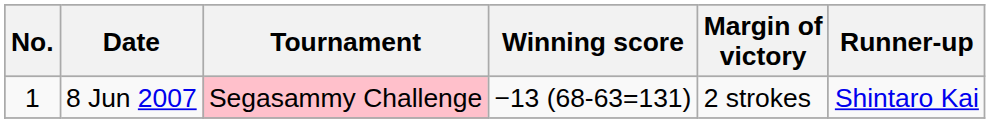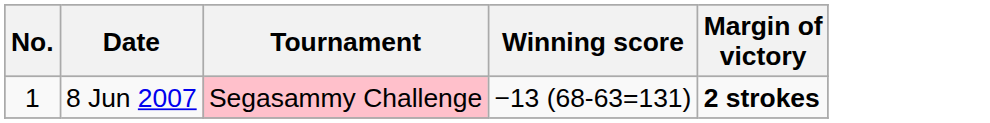 <table class="wikitable" style="font-size:95%;">
 <tr>
 <th>No.</th>
 <th>Date</th>
 <th>Tournament</th>
 <th>Winning score</th>
 <th>Margin of<br>victory</th>
-<th>Runner-up</th>
 </tr>
 <tr>
 <td align=center>1</td>
 <td align=right>8 Jun <a href='#'>2007</a></td>
 <td style="background: pink;">Segasammy Challenge</td>
 <td>−13 (68-63=131)</td>
-<td>2 strokes</td>
-<td> <a href='#'>Shintaro Kai</a></td>
+<td><strong>2 strokes</strong></td>
 </tr>
 </table>
